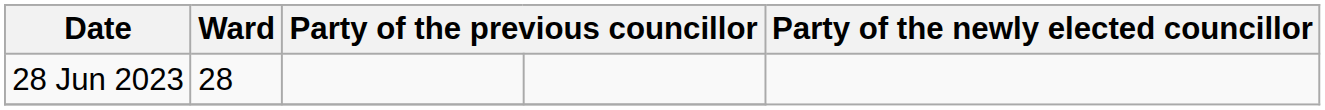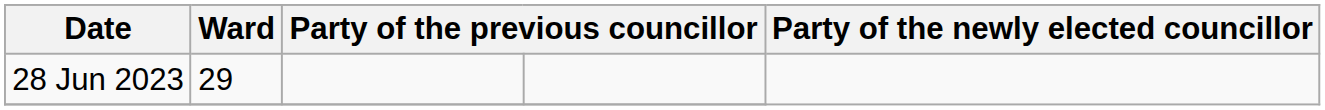 <table class="wikitable">
 <tr>
 <th>Date</th>
 <th>Ward</th>
 <th colspan=2>Party of the previous councillor</th>
 <th colspan=2>Party of the newly elected councillor</th>
 </tr>
 <tr>
 <td>28 Jun 2023</td>
-<td>28</td>
+<td>29</td>
 <td></td>
 <td></td>
 </tr>
 <tr>
 </tr>
 </table>
